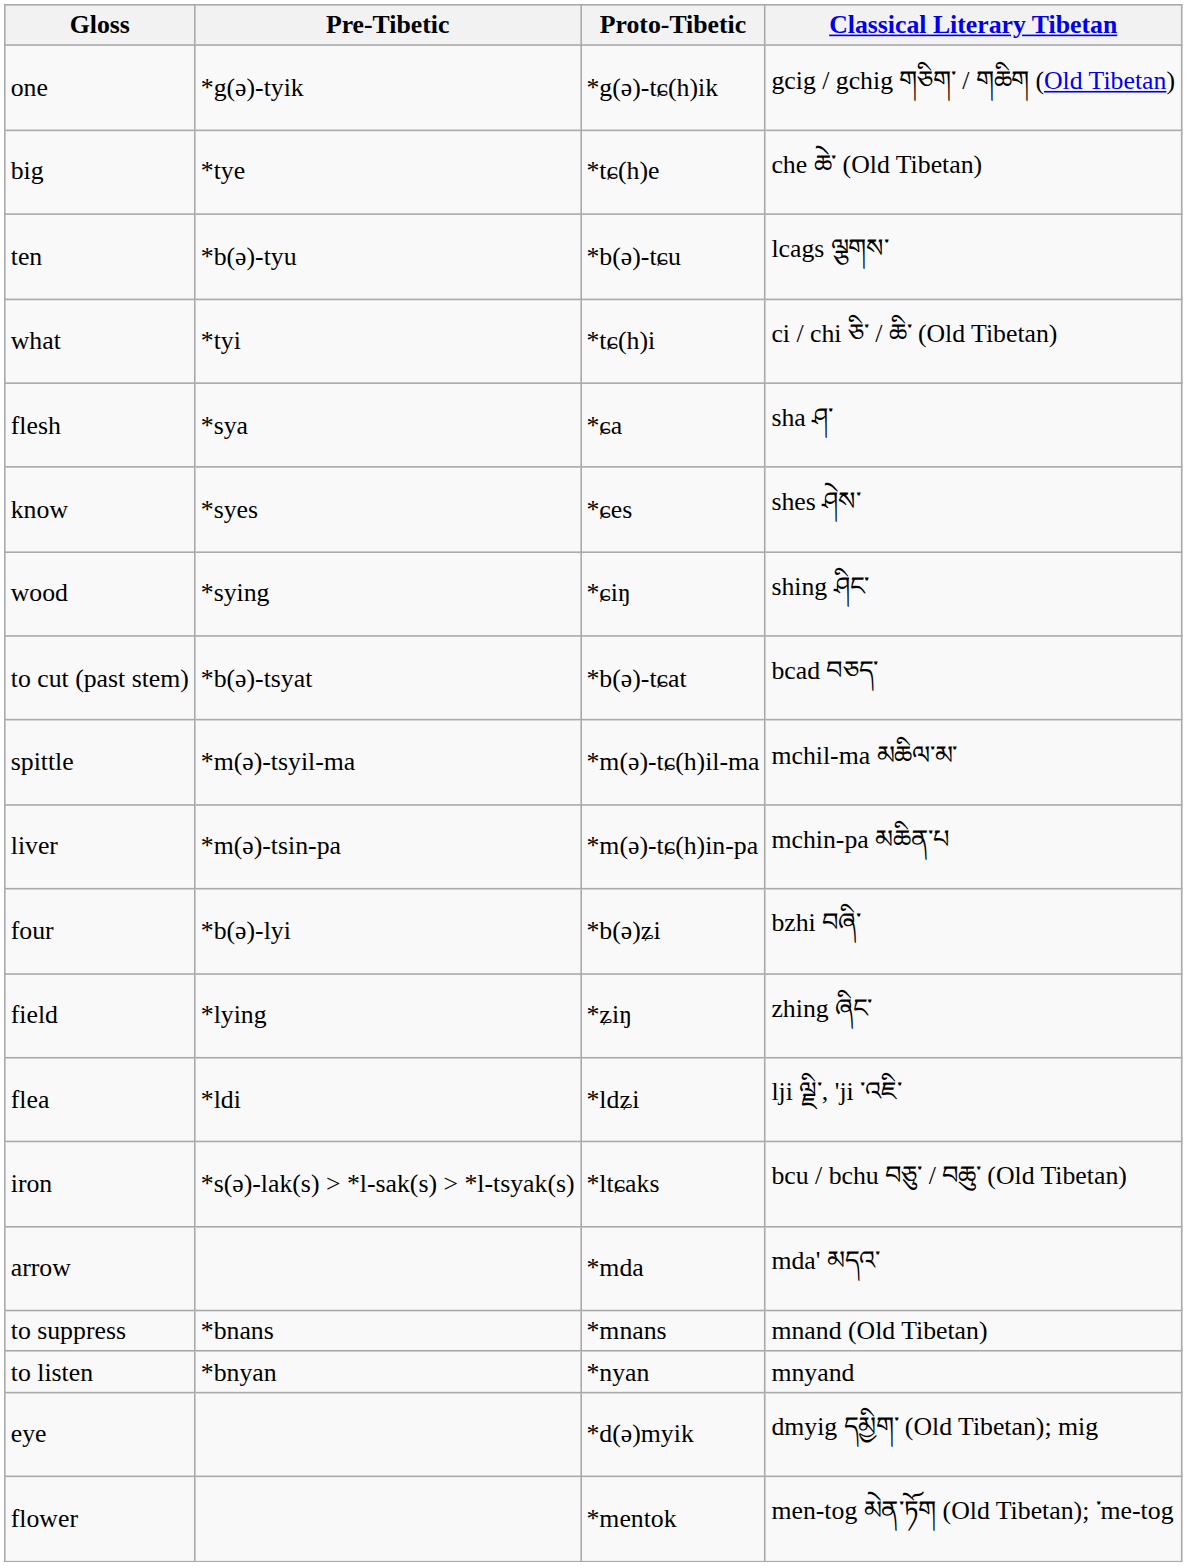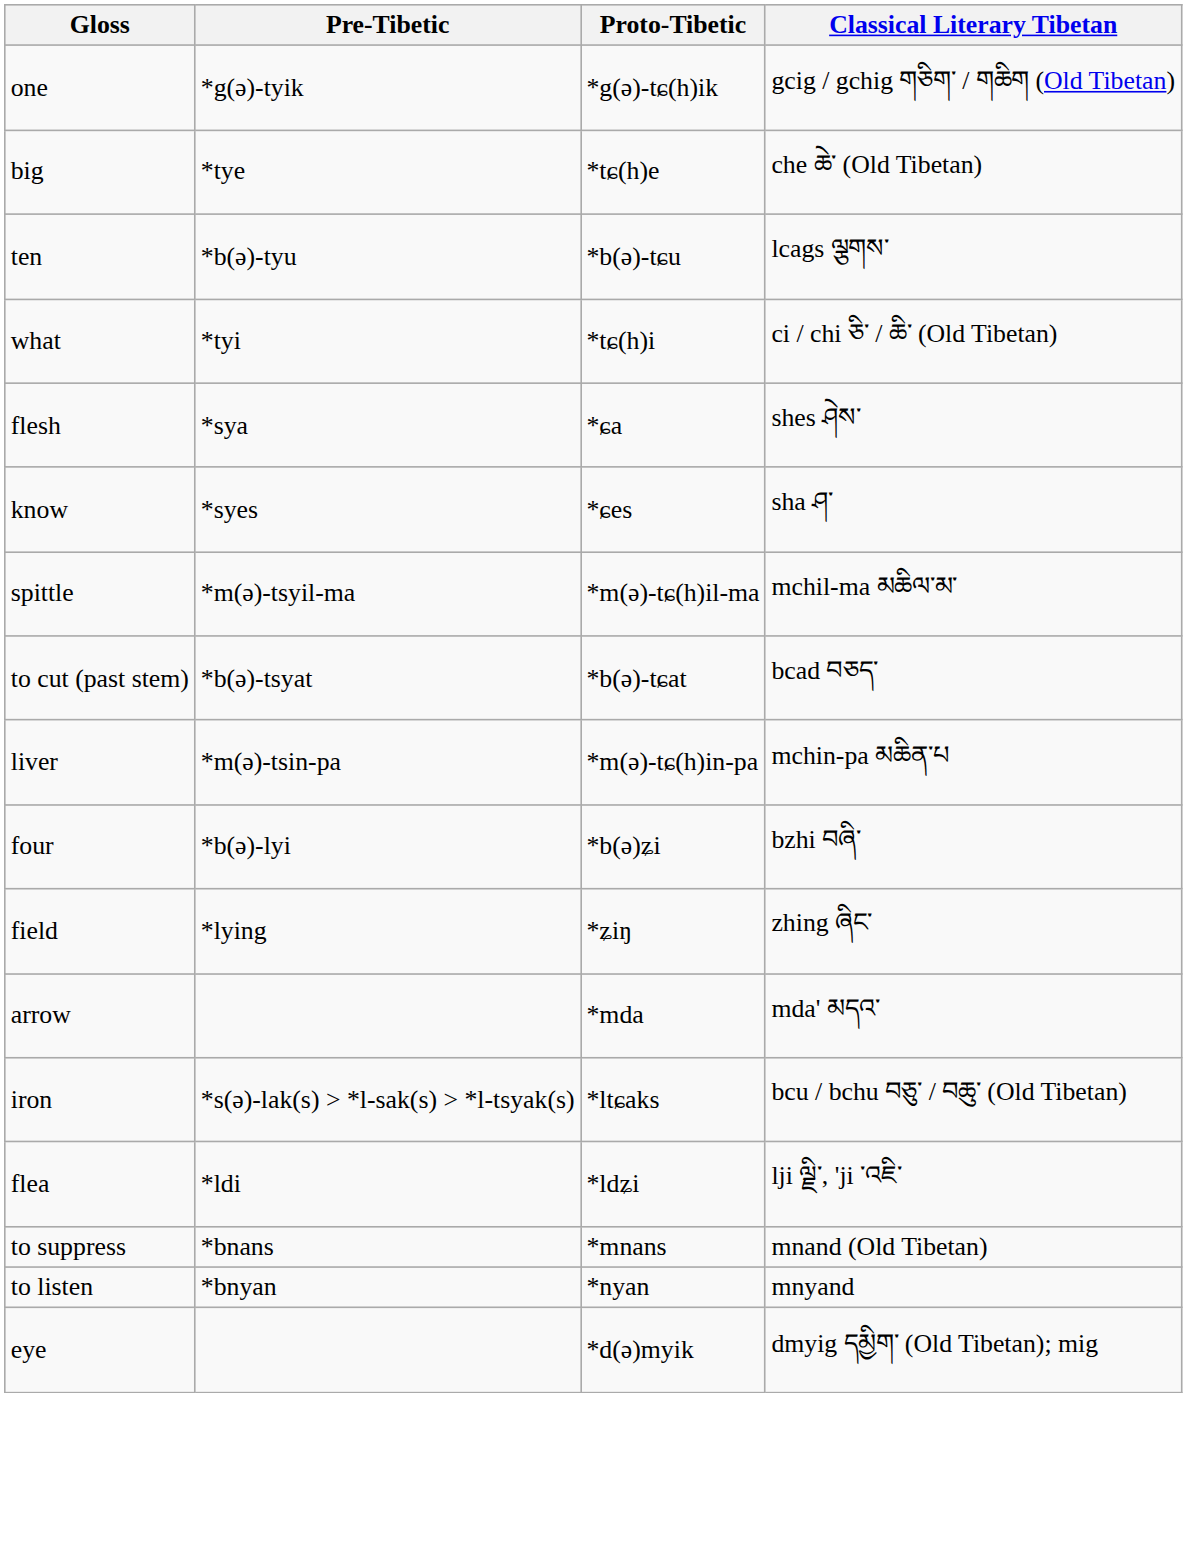 <table class="wikitable sortable">
 <tr>
 <th>Gloss</th>
 <th>Pre-Tibetic</th>
 <th>Proto-Tibetic</th>
 <th><a href='#'>Classical Literary Tibetan</a></th>
 </tr>
 <tr>
 <td>one</td>
 <td>*g(ǝ)-tyik</td>
 <td>*g(ǝ)-tɕ(h)ik</td>
 <td>gcig / gchig གཅིག་ / གཆིག (<a href='#'>Old Tibetan</a>)</td>
 </tr>
 <tr>
 <td>big</td>
 <td>*tye</td>
 <td>*tɕ(h)e</td>
 <td>che ཆེ་ (Old Tibetan)</td>
 </tr>
 <tr>
 <td>ten</td>
 <td>*b(ǝ)-tyu</td>
 <td>*b(ǝ)-tɕu</td>
 <td>lcags ལྕགས་</td>
 </tr>
 <tr>
 <td>what</td>
 <td>*tyi</td>
 <td>*tɕ(h)i</td>
 <td>ci / chi ཅི་ / ཆི་ (Old Tibetan)</td>
 </tr>
 <tr>
 <td>flesh</td>
 <td>*sya</td>
 <td>*ɕa</td>
-<td>sha ཤ་</td>
+<td>shes ཤེས་</td>
 </tr>
 <tr>
 <td>know</td>
 <td>*syes</td>
 <td>*ɕes</td>
-<td>shes ཤེས་</td>
+<td>sha ཤ་</td>
 </tr>
 <tr>
-<td>wood</td>
-<td>*sying</td>
-<td>*ɕiŋ</td>
-<td>shing ཤིང་</td>
+<td>spittle</td>
+<td>*m(ǝ)-tsyil-ma</td>
+<td>*m(ǝ)-tɕ(h)il-ma</td>
+<td>mchil-ma མཆིལ་མ་</td>
 </tr>
 <tr>
 <td>to cut (past stem)</td>
 <td>*b(ǝ)-tsyat</td>
 <td>*b(ǝ)-tɕat</td>
 <td>bcad བཅད་</td>
-</tr>
-<tr>
-<td>spittle</td>
-<td>*m(ǝ)-tsyil-ma</td>
-<td>*m(ǝ)-tɕ(h)il-ma</td>
-<td>mchil-ma མཆིལ་མ་</td>
 </tr>
 <tr>
 <td>liver</td>
 <td>*m(ǝ)-tsin-pa</td>
 <td>*m(ǝ)-tɕ(h)in-pa</td>
 <td>mchin-pa མཆིན་པ</td>
 </tr>
 <tr>
 <td>four</td>
 <td>*b(ǝ)-lyi</td>
 <td>*b(ǝ)ʑi</td>
 <td>bzhi བཞི་</td>
 </tr>
 <tr>
 <td>field</td>
 <td>*lying</td>
 <td>*ʑiŋ</td>
 <td>zhing ཞིང་</td>
 </tr>
 <tr>
-<td>flea</td>
-<td>*ldi</td>
-<td>*ldʑi</td>
-<td>lji ལྗི་, 'ji ་འཇི་</td>
+<td>arrow</td>
+<td></td>
+<td>*mda</td>
+<td>mda' མདའ་</td>
 </tr>
 <tr>
 <td>iron</td>
 <td>*s(ǝ)-lak(s) > *l-sak(s) > *l-tsyak(s)</td>
 <td>*ltɕaks</td>
 <td>bcu / bchu བཅུ་ / བཆུ་ (Old Tibetan)</td>
 </tr>
 <tr>
-<td>arrow</td>
-<td></td>
-<td>*mda</td>
-<td>mda' མདའ་</td>
+<td>flea</td>
+<td>*ldi</td>
+<td>*ldʑi</td>
+<td>lji ལྗི་, 'ji ་འཇི་</td>
 </tr>
 <tr>
 <td>to suppress</td>
 <td>*bnans</td>
 <td>*mnans</td>
 <td>mnand (Old Tibetan)</td>
 </tr>
 <tr>
 <td>to listen</td>
 <td>*bnyan</td>
 <td>*nyan</td>
 <td>mnyand</td>
 </tr>
 <tr>
 <td>eye</td>
 <td></td>
 <td>*d(ǝ)myik</td>
 <td>dmyig དམྱིག་ (Old Tibetan); mig</td>
 </tr>
-<tr>
-<td>flower</td>
-<td></td>
-<td>*mentok</td>
-<td>men-tog མེན་ཏོག (Old Tibetan); ་me-tog</td>
-</tr>
 </table>
